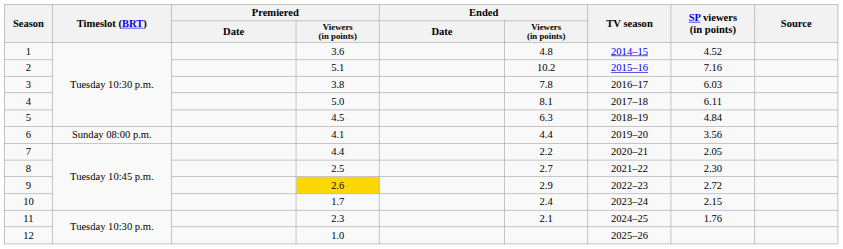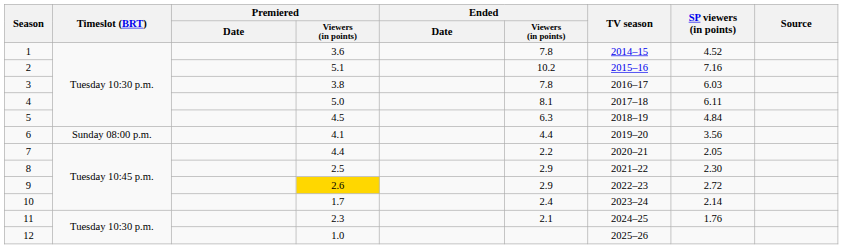 <table class="wikitable" style="text-align:center; width:100%;">
 <tr>
 <th rowspan=2>Season</th>
 <th rowspan=2>Timeslot (<a href='#'>BRT</a>)</th>
 <th colspan=2 width="25%">Premiered</th>
 <th colspan=2 width="25%">Ended</th>
 <th rowspan=2 width="10%">TV season</th>
 <th rowspan=2 width="10%"><a href='#'>SP</a> viewers<br>(in points)</th>
 <th rowspan=2 width="10%">Source</th>
 </tr>
 <tr>
 <th>Date</th>
 <th span style="width:10%; font-size:smaller; font-weight:bold; line-height:100%;">Viewers<br>(in points)</th>
 <th>Date</th>
 <th span style="width:10%; font-size:smaller; font-weight:bold; line-height:100%;">Viewers<br>(in points)</th>
 </tr>
 <tr>
 <td>1</td>
 <td rowspan=5>Tuesday 10:30 p.m.</td>
 <td></td>
 <td>3.6</td>
 <td></td>
-<td>4.8</td>
+<td>7.8</td>
 <td><a href='#'>2014–15</a></td>
 <td>4.52</td>
 <td><br></td>
 </tr>
 <tr>
 <td>2</td>
 <td></td>
 <td>5.1</td>
 <td></td>
 <td>10.2</td>
 <td><a href='#'>2015–16</a></td>
 <td>7.16</td>
 <td><br></td>
 </tr>
 <tr>
 <td>3</td>
 <td></td>
 <td>3.8</td>
 <td></td>
 <td>7.8</td>
 <td>2016–17</td>
 <td>6.03</td>
 <td><br></td>
 </tr>
 <tr>
 <td>4</td>
 <td></td>
 <td>5.0</td>
 <td></td>
 <td>8.1</td>
 <td>2017–18</td>
 <td>6.11</td>
 <td><br></td>
 </tr>
 <tr>
 <td>5</td>
 <td></td>
 <td>4.5</td>
 <td></td>
 <td>6.3</td>
 <td>2018–19</td>
 <td>4.84</td>
 <td><br></td>
 </tr>
 <tr>
 <td>6</td>
 <td>Sunday 08:00 p.m.</td>
 <td></td>
 <td>4.1</td>
 <td></td>
 <td>4.4</td>
 <td>2019–20</td>
 <td>3.56</td>
 <td><br></td>
 </tr>
 <tr>
 <td>7</td>
 <td rowspan=4>Tuesday 10:45 p.m.</td>
 <td></td>
 <td>4.4</td>
 <td></td>
 <td>2.2</td>
 <td>2020–21</td>
 <td>2.05</td>
 <td><br></td>
 </tr>
 <tr>
 <td>8</td>
 <td></td>
 <td>2.5</td>
 <td></td>
-<td>2.7</td>
+<td>2.9</td>
 <td>2021–22</td>
 <td>2.30</td>
 <td><br></td>
 </tr>
 <tr>
 <td>9</td>
 <td></td>
 <td style="background: gold;">2.6</td>
 <td></td>
 <td>2.9</td>
 <td>2022–23</td>
 <td>2.72</td>
 <td><br></td>
 </tr>
 <tr>
 <td>10</td>
 <td></td>
 <td>1.7</td>
 <td></td>
 <td>2.4</td>
 <td>2023–24</td>
-<td>2.15</td>
+<td>2.14</td>
 <td><br></td>
 </tr>
 <tr>
 <td>11</td>
 <td rowspan=2>Tuesday 10:30 p.m.</td>
 <td></td>
 <td>2.3</td>
 <td></td>
 <td>2.1</td>
 <td>2024–25</td>
 <td>1.76</td>
 <td><br></td>
 </tr>
 <tr>
 <td>12</td>
 <td></td>
 <td>1.0</td>
 <td></td>
 <td></td>
 <td>2025–26</td>
 <td></td>
 <td></td>
 </tr>
 </table>
